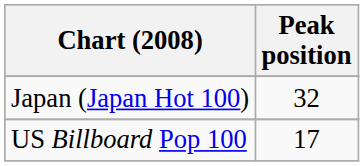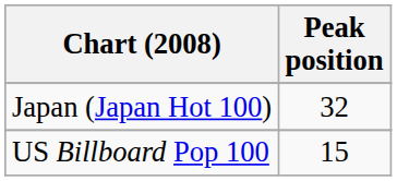 <table class="wikitable sortable">
 <tr>
 <th>Chart (2008)</th>
 <th>Peak<br>position</th>
 </tr>
 <tr>
 </tr>
 <tr>
 </tr>
 <tr>
 <td>Japan (<a href='#'>Japan Hot 100</a>)</td>
 <td style="text-align:center;">32</td>
 </tr>
 <tr>
 </tr>
 <tr>
 </tr>
 <tr>
 </tr>
 <tr>
 </tr>
 <tr>
 </tr>
 <tr>
 </tr>
 <tr>
 </tr>
 <tr>
 <td align="left">US <em>Billboard</em> <a href='#'>Pop 100</a></td>
-<td align="center">17</td>
+<td align="center">15</td>
 </tr>
 </table>
